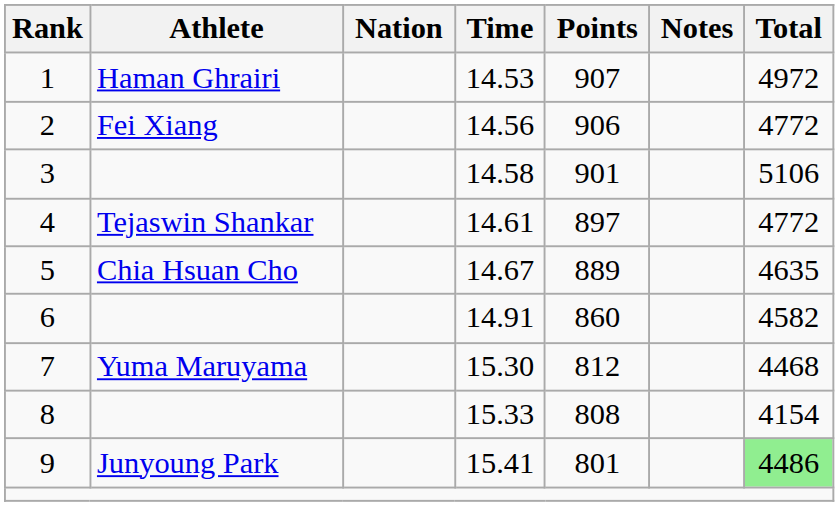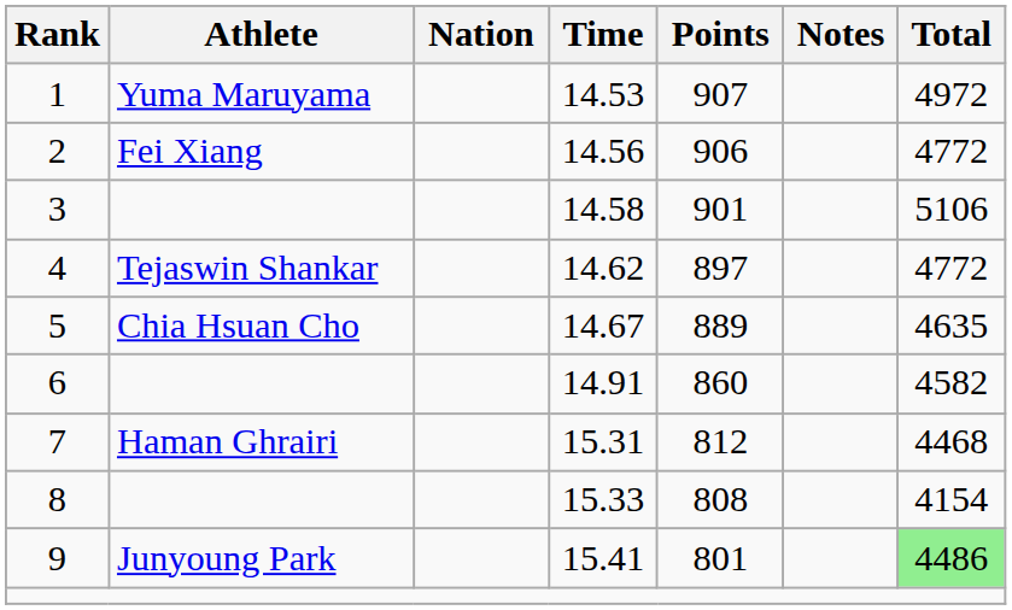 <table class="wikitable sortable" style="text-align:center;width: 70%;">
 <tr>
 <th scope="col" style="width: 10px;">Rank</th>
 <th scope="col">Athlete</th>
 <th scope="col">Nation</th>
 <th scope="col">Time</th>
 <th scope="col">Points</th>
 <th scope="col">Notes</th>
 <th scope="col">Total</th>
 </tr>
 <tr>
 <td>1</td>
-<td align="left"><a href='#'>Haman Ghrairi</a></td>
+<td align="left"><a href='#'>Yuma Maruyama</a></td>
 <td align="left"></td>
 <td>14.53</td>
 <td>907</td>
 <td></td>
 <td>4972</td>
 </tr>
 <tr>
 <td>2</td>
 <td align="left"><a href='#'>Fei Xiang</a></td>
 <td align="left"></td>
 <td>14.56</td>
 <td>906</td>
 <td></td>
 <td>4772</td>
 </tr>
 <tr>
 <td>3</td>
 <td align="left"></td>
 <td align="left"></td>
 <td>14.58</td>
 <td>901</td>
 <td></td>
 <td>5106</td>
 </tr>
 <tr>
 <td>4</td>
 <td align="left"><a href='#'>Tejaswin Shankar</a></td>
 <td align="left"></td>
-<td>14.61</td>
+<td>14.62</td>
 <td>897</td>
 <td></td>
 <td>4772</td>
 </tr>
 <tr>
 <td>5</td>
 <td align="left"><a href='#'>Chia Hsuan Cho</a></td>
 <td align="left"></td>
 <td>14.67</td>
 <td>889</td>
 <td></td>
 <td>4635</td>
 </tr>
 <tr>
 <td>6</td>
 <td align="left"></td>
 <td align="left"></td>
 <td>14.91</td>
 <td>860</td>
 <td></td>
 <td>4582</td>
 </tr>
 <tr>
 <td>7</td>
-<td align="left"><a href='#'>Yuma Maruyama</a></td>
+<td align="left"><a href='#'>Haman Ghrairi</a></td>
 <td align="left"></td>
-<td>15.30</td>
+<td>15.31</td>
 <td>812</td>
 <td></td>
 <td>4468</td>
 </tr>
 <tr>
 <td>8</td>
 <td align="left"></td>
 <td align="left"></td>
 <td>15.33</td>
 <td>808</td>
 <td></td>
 <td>4154</td>
 </tr>
 <tr>
 <td>9</td>
 <td align="left"><a href='#'>Junyoung Park</a></td>
 <td align="left"></td>
 <td>15.41</td>
 <td>801</td>
 <td></td>
 <td style="background: lightgreen;">4486</td>
 </tr>
 <tr>
 <td colspan="7"></td>
 </tr>
 </table>
